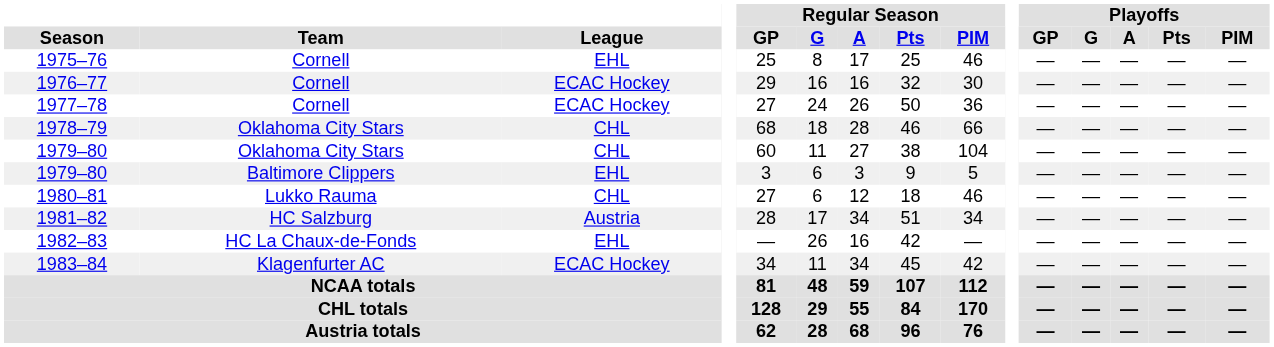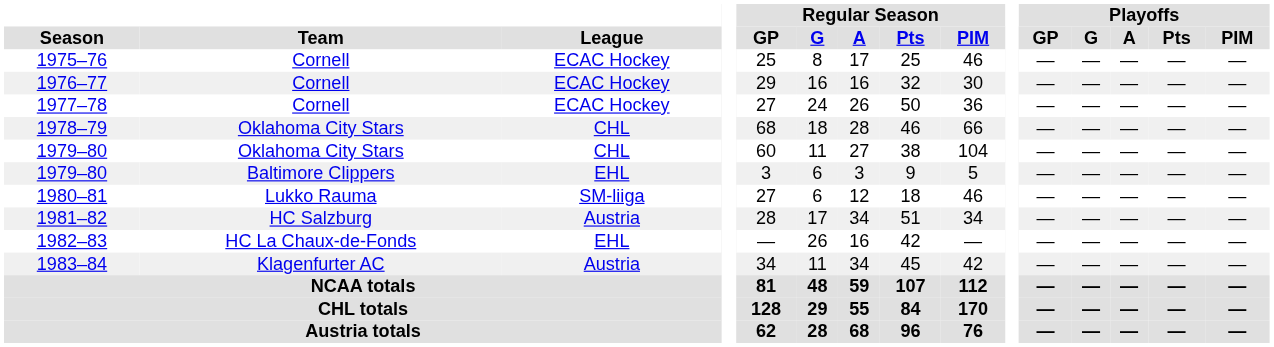 <table border="0" cellpadding="1" cellspacing="0" style="text-align:center; width:70em">
 <tr bgcolor="#e0e0e0">
 <th colspan="3"  bgcolor="#ffffff"> </th>
 <th rowspan="99" bgcolor="#ffffff"> </th>
 <th colspan="5">Regular Season</th>
 <th rowspan="99" bgcolor="#ffffff"> </th>
 <th colspan="5">Playoffs</th>
 </tr>
 <tr bgcolor="#e0e0e0">
 <th>Season</th>
 <th>Team</th>
 <th>League</th>
 <th>GP</th>
 <th><a href='#'>G</a></th>
 <th><a href='#'>A</a></th>
 <th><a href='#'>Pts</a></th>
 <th><a href='#'>PIM</a></th>
 <th>GP</th>
 <th>G</th>
 <th>A</th>
 <th>Pts</th>
 <th>PIM</th>
 </tr>
 <tr>
 <td><a href='#'>1975–76</a></td>
 <td><a href='#'>Cornell</a></td>
-<td><a href='#'>EHL</a></td>
+<td><a href='#'>ECAC Hockey</a></td>
 <td>25</td>
 <td>8</td>
 <td>17</td>
 <td>25</td>
 <td>46</td>
 <td>—</td>
 <td>—</td>
 <td>—</td>
 <td>—</td>
 <td>—</td>
 </tr>
 <tr bgcolor="f0f0f0">
 <td><a href='#'>1976–77</a></td>
 <td><a href='#'>Cornell</a></td>
 <td><a href='#'>ECAC Hockey</a></td>
 <td>29</td>
 <td>16</td>
 <td>16</td>
 <td>32</td>
 <td>30</td>
 <td>—</td>
 <td>—</td>
 <td>—</td>
 <td>—</td>
 <td>—</td>
 </tr>
 <tr>
 <td><a href='#'>1977–78</a></td>
 <td><a href='#'>Cornell</a></td>
 <td><a href='#'>ECAC Hockey</a></td>
 <td>27</td>
 <td>24</td>
 <td>26</td>
 <td>50</td>
 <td>36</td>
 <td>—</td>
 <td>—</td>
 <td>—</td>
 <td>—</td>
 <td>—</td>
 </tr>
 <tr bgcolor="f0f0f0">
 <td><a href='#'>1978–79</a></td>
 <td><a href='#'>Oklahoma City Stars</a></td>
 <td><a href='#'>CHL</a></td>
 <td>68</td>
 <td>18</td>
 <td>28</td>
 <td>46</td>
 <td>66</td>
 <td>—</td>
 <td>—</td>
 <td>—</td>
 <td>—</td>
 <td>—</td>
 </tr>
 <tr>
 <td><a href='#'>1979–80</a></td>
 <td><a href='#'>Oklahoma City Stars</a></td>
 <td><a href='#'>CHL</a></td>
 <td>60</td>
 <td>11</td>
 <td>27</td>
 <td>38</td>
 <td>104</td>
 <td>—</td>
 <td>—</td>
 <td>—</td>
 <td>—</td>
 <td>—</td>
 </tr>
 <tr bgcolor="f0f0f0">
 <td><a href='#'>1979–80</a></td>
 <td><a href='#'>Baltimore Clippers</a></td>
 <td><a href='#'>EHL</a></td>
 <td>3</td>
 <td>6</td>
 <td>3</td>
 <td>9</td>
 <td>5</td>
 <td>—</td>
 <td>—</td>
 <td>—</td>
 <td>—</td>
 <td>—</td>
 </tr>
 <tr>
 <td><a href='#'>1980–81</a></td>
 <td><a href='#'>Lukko Rauma</a></td>
-<td><a href='#'>CHL</a></td>
+<td><a href='#'>SM-liiga</a></td>
 <td>27</td>
 <td>6</td>
 <td>12</td>
 <td>18</td>
 <td>46</td>
 <td>—</td>
 <td>—</td>
 <td>—</td>
 <td>—</td>
 <td>—</td>
 </tr>
 <tr bgcolor="f0f0f0">
 <td><a href='#'>1981–82</a></td>
 <td><a href='#'>HC Salzburg</a></td>
 <td><a href='#'>Austria</a></td>
 <td>28</td>
 <td>17</td>
 <td>34</td>
 <td>51</td>
 <td>34</td>
 <td>—</td>
 <td>—</td>
 <td>—</td>
 <td>—</td>
 <td>—</td>
 </tr>
 <tr>
 <td><a href='#'>1982–83</a></td>
 <td><a href='#'>HC La Chaux-de-Fonds</a></td>
 <td><a href='#'>EHL</a></td>
 <td>—</td>
 <td>26</td>
 <td>16</td>
 <td>42</td>
 <td>—</td>
 <td>—</td>
 <td>—</td>
 <td>—</td>
 <td>—</td>
 <td>—</td>
 </tr>
 <tr bgcolor="f0f0f0">
 <td><a href='#'>1983–84</a></td>
 <td><a href='#'>Klagenfurter AC</a></td>
-<td><a href='#'>ECAC Hockey</a></td>
+<td><a href='#'>Austria</a></td>
 <td>34</td>
 <td>11</td>
 <td>34</td>
 <td>45</td>
 <td>42</td>
 <td>—</td>
 <td>—</td>
 <td>—</td>
 <td>—</td>
 <td>—</td>
 </tr>
 <tr bgcolor="#e0e0e0">
 <th colspan="3">NCAA totals</th>
 <th>81</th>
 <th>48</th>
 <th>59</th>
 <th>107</th>
 <th>112</th>
 <th>—</th>
 <th>—</th>
 <th>—</th>
 <th>—</th>
 <th>—</th>
 </tr>
 <tr bgcolor="#e0e0e0">
 <th colspan="3">CHL totals</th>
 <th>128</th>
 <th>29</th>
 <th>55</th>
 <th>84</th>
 <th>170</th>
 <th>—</th>
 <th>—</th>
 <th>—</th>
 <th>—</th>
 <th>—</th>
 </tr>
 <tr bgcolor="#e0e0e0">
 <th colspan="3">Austria totals</th>
 <th>62</th>
 <th>28</th>
 <th>68</th>
 <th>96</th>
 <th>76</th>
 <th>—</th>
 <th>—</th>
 <th>—</th>
 <th>—</th>
 <th>—</th>
 </tr>
 </table>
